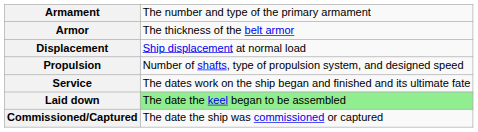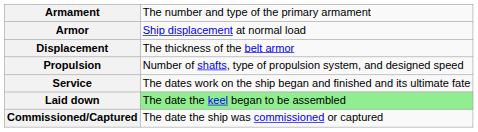 <table class="wikitable plainrowheaders" style="float: left; margin: 0 0 0 1em;">
 <tr>
 <th scope="row">Armament</th>
 <td>The number and type of the primary armament</td>
 </tr>
 <tr>
 <th scope="row">Armor</th>
-<td>The thickness of the <a href='#'>belt armor</a></td>
+<td><a href='#'>Ship displacement</a> at normal load</td>
 </tr>
 <tr>
 <th scope="row">Displacement</th>
-<td><a href='#'>Ship displacement</a> at normal load</td>
+<td>The thickness of the <a href='#'>belt armor</a></td>
 </tr>
 <tr>
 <th scope="row">Propulsion</th>
 <td>Number of <a href='#'>shafts</a>, type of propulsion system, and designed speed</td>
 </tr>
 <tr>
 <th scope="row">Service</th>
 <td>The dates work on the ship began and finished and its ultimate fate</td>
 </tr>
 <tr>
 <th scope="row">Laid down</th>
 <td style="background: lightgreen;">The date the <a href='#'>keel</a> began to be assembled</td>
 </tr>
 <tr>
 <th scope="row">Commissioned/Captured</th>
 <td>The date the ship was <a href='#'>commissioned</a> or captured</td>
 </tr>
 </table>
